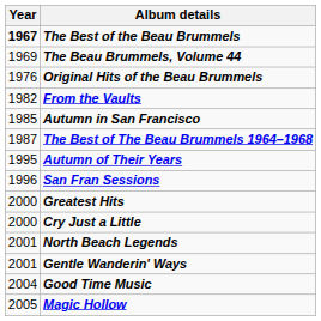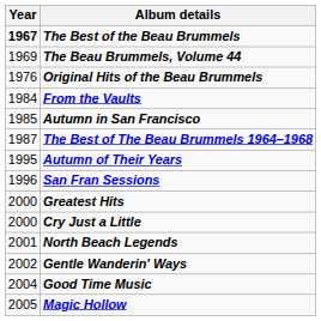 <table class="wikitable">
 <tr>
 <th>Year</th>
 <th>Album details</th>
 </tr>
 <tr>
 <td><strong>1967</strong></td>
 <td><strong><em>The Best of the Beau Brummels</em></strong><br></td>
 </tr>
 <tr>
 <td>1969</td>
 <td><strong><em>The Beau Brummels, Volume 44</em></strong><br></td>
 </tr>
 <tr>
 <td>1976</td>
 <td><strong><em>Original Hits of the Beau Brummels</em></strong><br></td>
 </tr>
 <tr>
-<td>1982</td>
+<td>1984</td>
 <td><strong><em><a href='#'>From the Vaults</a></em></strong><br></td>
 </tr>
 <tr>
 <td>1985</td>
 <td><strong><em>Autumn in San Francisco</em></strong><br></td>
 </tr>
 <tr>
 <td>1987</td>
 <td><strong><em><a href='#'>The Best of The Beau Brummels 1964–1968</a></em></strong><br></td>
 </tr>
 <tr>
 <td>1995</td>
 <td><strong><em><a href='#'>Autumn of Their Years</a></em></strong><br></td>
 </tr>
 <tr>
 <td>1996</td>
 <td><strong><em><a href='#'>San Fran Sessions</a></em></strong><br></td>
 </tr>
 <tr>
 <td>2000</td>
 <td><strong><em>Greatest Hits</em></strong><br></td>
 </tr>
 <tr>
 <td>2000</td>
 <td><strong><em>Cry Just a Little</em></strong><br></td>
 </tr>
 <tr>
 <td>2001</td>
 <td><strong><em>North Beach Legends</em></strong><br></td>
 </tr>
 <tr>
-<td>2001</td>
+<td>2002</td>
 <td><strong><em>Gentle Wanderin' Ways</em></strong><br></td>
 </tr>
 <tr>
 <td>2004</td>
 <td><strong><em>Good Time Music</em></strong><br></td>
 </tr>
 <tr>
 <td>2005</td>
 <td><strong><em><a href='#'>Magic Hollow</a></em></strong><br></td>
 </tr>
 </table>
